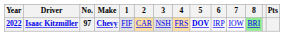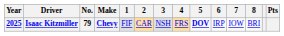 <table class="wikitable" style="text-align:center; font-size:75%">
 <tr>
 <th>Year</th>
 <th>Driver</th>
 <th>No.</th>
 <th>Make</th>
 <th>1</th>
 <th>2</th>
 <th>3</th>
 <th>4</th>
 <th>5</th>
 <th>6</th>
 <th>7</th>
 <th>8</th>
 <th></th>
 <th>Pts</th>
 </tr>
 <tr>
-<th><a href='#'>2022</a></th>
+<th><a href='#'>2025</a></th>
 <th><a href='#'>Isaac Kitzmiller</a></th>
-<th>97</th>
+<th>79</th>
 <th><a href='#'>Chevy</a></th>
 <td style="background:#DFDFDF;"><a href='#'>FIF</a><br></td>
 <td style="background:#FFDF9F;"><a href='#'>CAR</a><br></td>
 <td style="background:#DFDFDF;"><a href='#'>NSH</a><br></td>
 <td style="background:#FFDF9F;"><a href='#'>FRS</a><br></td>
 <td><strong><a href='#'>DOV</a></strong></td>
 <td><a href='#'>IRP</a></td>
 <td><a href='#'>IOW</a></td>
-<td style="background: lightgreen;"><a href='#'>BRI</a></td>
+<td><a href='#'>BRI</a></td>
 <th></th>
 <th></th>
 </tr>
 </table>
